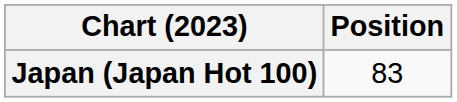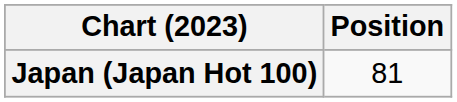 <table class="wikitable plainrowheaders" style="text-align:center">
 <tr>
 <th scope="col">Chart (2023)</th>
 <th scope="col">Position</th>
 </tr>
 <tr>
 <th scope="row">Japan (Japan Hot 100)</th>
-<td>83</td>
+<td>81</td>
 </tr>
 </table>
